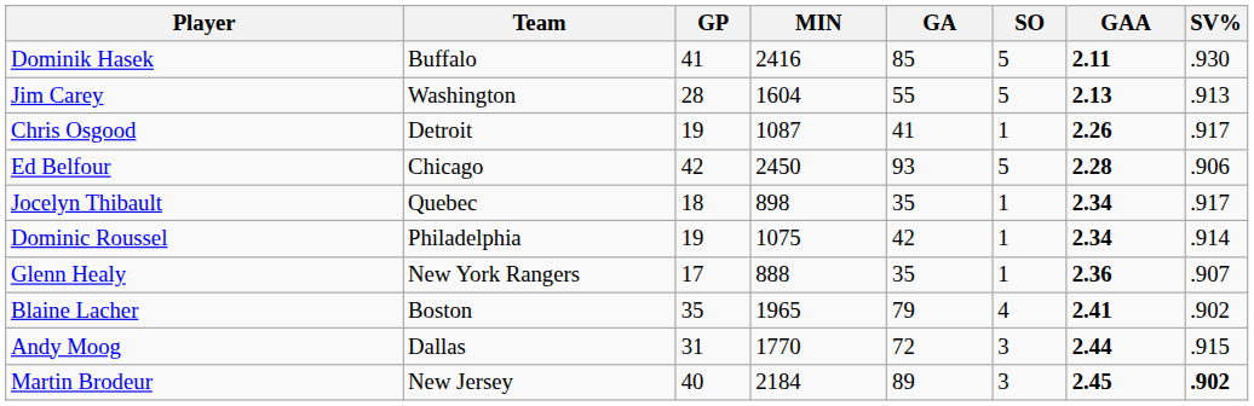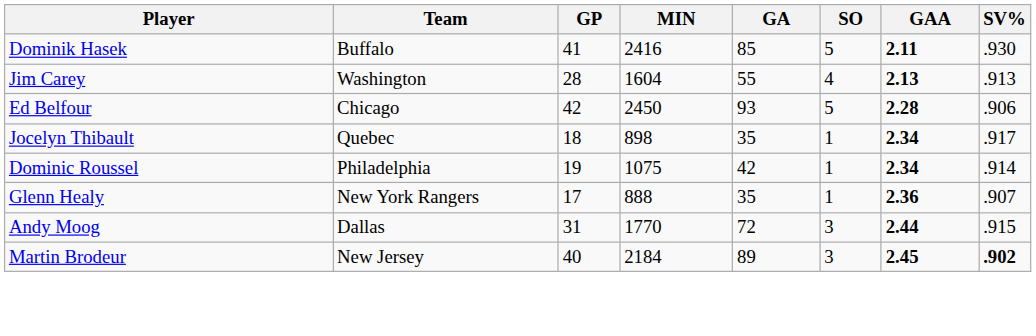 <table class="wikitable">
 <tr>
 <th bgcolor="#DDDDFF" width="32%">Player</th>
 <th bgcolor="#DDDDFF" width="22%">Team</th>
 <th bgcolor="#DDDDFF" width="6%">GP</th>
 <th bgcolor="#DDDDFF" width="11%">MIN</th>
 <th bgcolor="#DDDDFF" width="8.5%">GA</th>
 <th bgcolor="#DDDDFF" width="6%">SO</th>
 <th bgcolor="#DDDDFF" width="9.5%">GAA</th>
 <th bgcolor="#DDDDFF" width="9.5%">SV%</th>
 </tr>
 <tr>
 <td><a href='#'>Dominik Hasek</a></td>
 <td>Buffalo</td>
 <td>41</td>
 <td>2416</td>
 <td>85</td>
 <td>5</td>
 <td><strong>2.11</strong></td>
 <td>.930</td>
 </tr>
 <tr>
 <td><a href='#'>Jim Carey</a></td>
 <td>Washington</td>
 <td>28</td>
 <td>1604</td>
 <td>55</td>
-<td>5</td>
+<td>4</td>
 <td><strong>2.13</strong></td>
 <td>.913</td>
-</tr>
-<tr>
-<td><a href='#'>Chris Osgood</a></td>
-<td>Detroit</td>
-<td>19</td>
-<td>1087</td>
-<td>41</td>
-<td>1</td>
-<td><strong>2.26</strong></td>
-<td>.917</td>
 </tr>
 <tr>
 <td><a href='#'>Ed Belfour</a></td>
 <td>Chicago</td>
 <td>42</td>
 <td>2450</td>
 <td>93</td>
 <td>5</td>
 <td><strong>2.28</strong></td>
 <td>.906</td>
 </tr>
 <tr>
 <td><a href='#'>Jocelyn Thibault</a></td>
 <td>Quebec</td>
 <td>18</td>
 <td>898</td>
 <td>35</td>
 <td>1</td>
 <td><strong>2.34</strong></td>
 <td>.917</td>
 </tr>
 <tr>
 <td><a href='#'>Dominic Roussel</a></td>
 <td>Philadelphia</td>
 <td>19</td>
 <td>1075</td>
 <td>42</td>
 <td>1</td>
 <td><strong>2.34</strong></td>
 <td>.914</td>
 </tr>
 <tr>
 <td><a href='#'>Glenn Healy</a></td>
 <td>New York Rangers</td>
 <td>17</td>
 <td>888</td>
 <td>35</td>
 <td>1</td>
 <td><strong>2.36</strong></td>
 <td>.907</td>
 </tr>
 <tr>
-<td><a href='#'>Blaine Lacher</a></td>
-<td>Boston</td>
-<td>35</td>
-<td>1965</td>
-<td>79</td>
-<td>4</td>
-<td><strong>2.41</strong></td>
-<td>.902</td>
-</tr>
-<tr>
 <td><a href='#'>Andy Moog</a></td>
 <td>Dallas</td>
 <td>31</td>
 <td>1770</td>
 <td>72</td>
 <td>3</td>
 <td><strong>2.44</strong></td>
 <td>.915</td>
 </tr>
 <tr>
 <td><a href='#'>Martin Brodeur</a></td>
 <td>New Jersey</td>
 <td>40</td>
 <td>2184</td>
 <td>89</td>
 <td>3</td>
 <td><strong>2.45</strong></td>
 <td><strong>.902</strong></td>
 </tr>
 </table>
